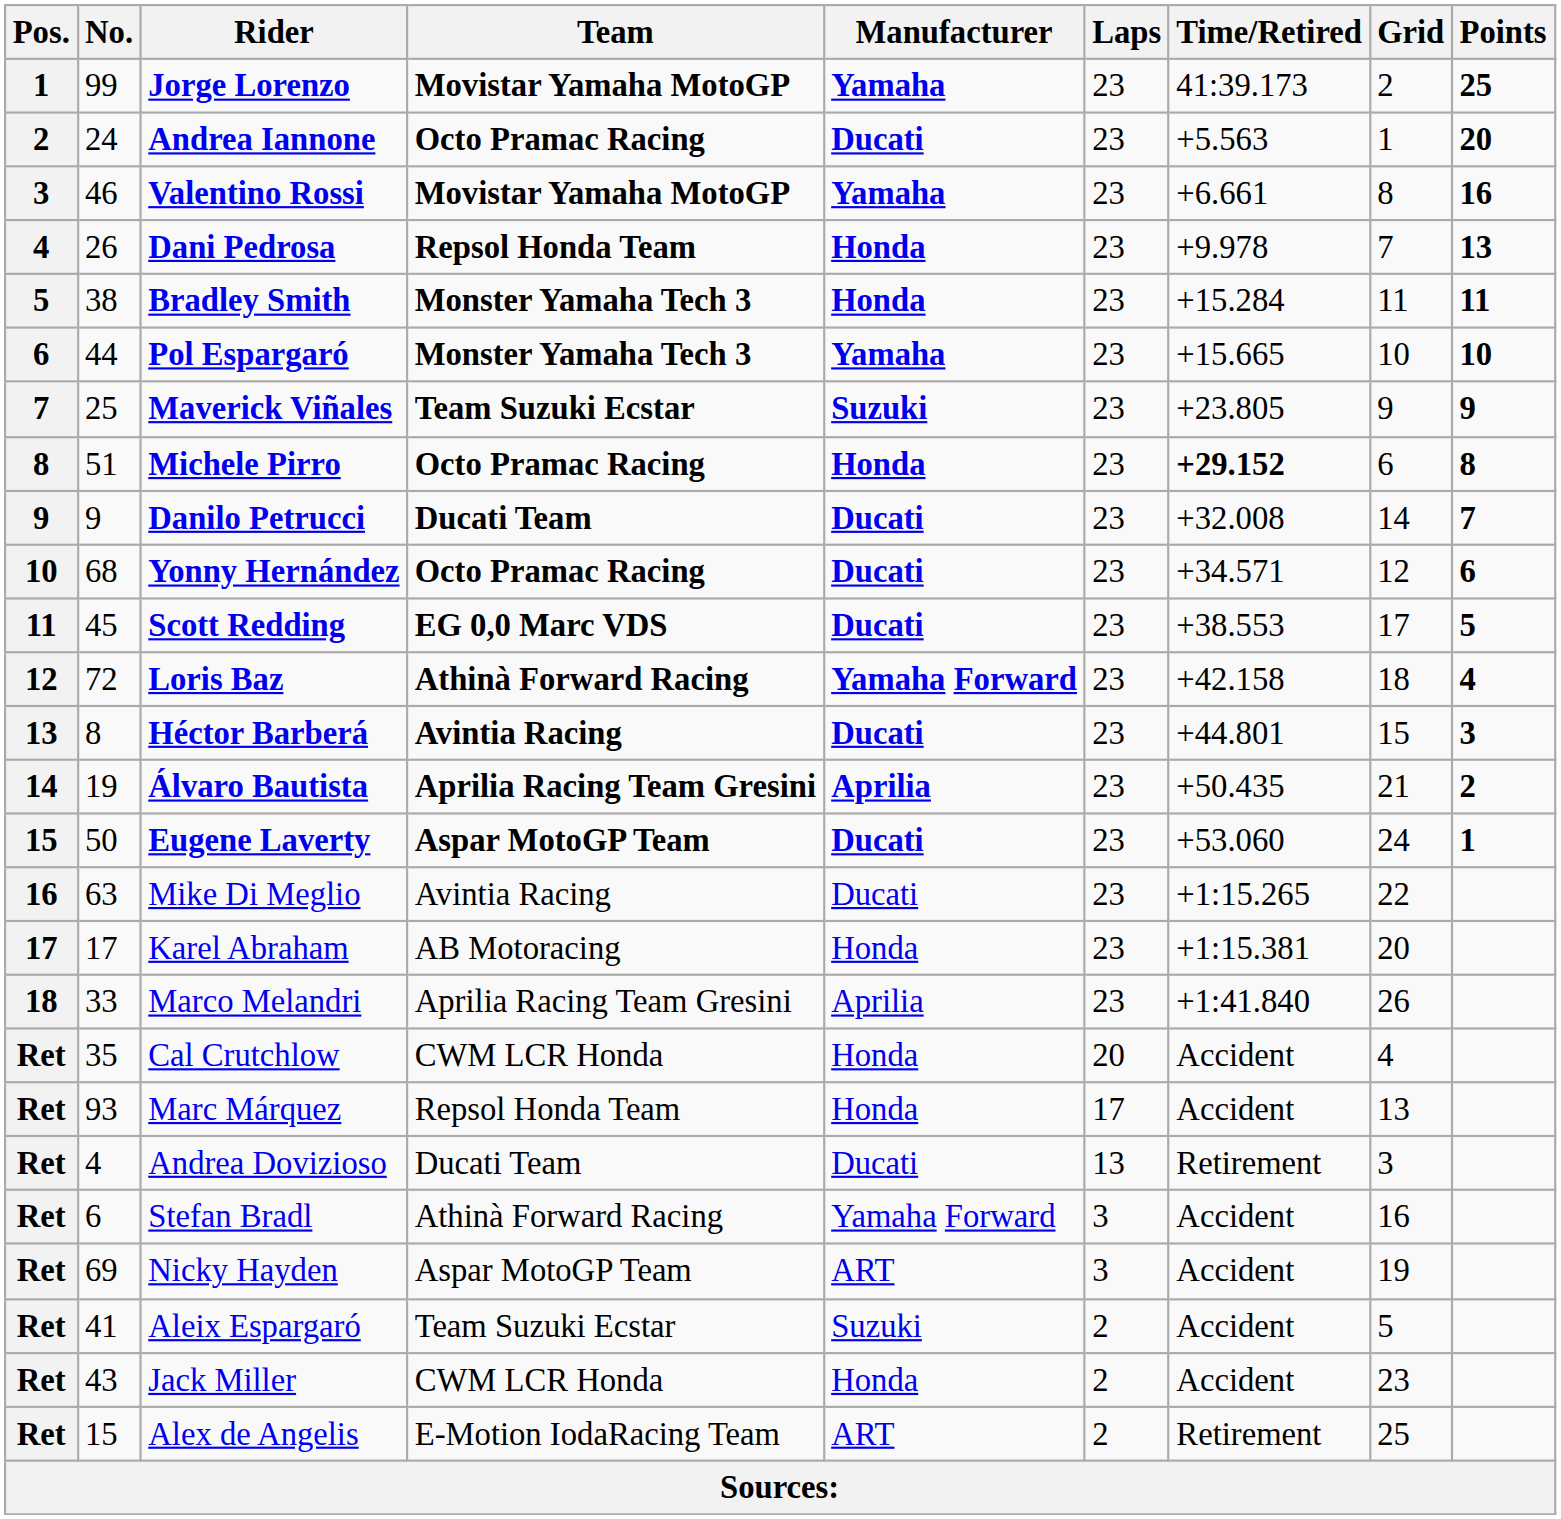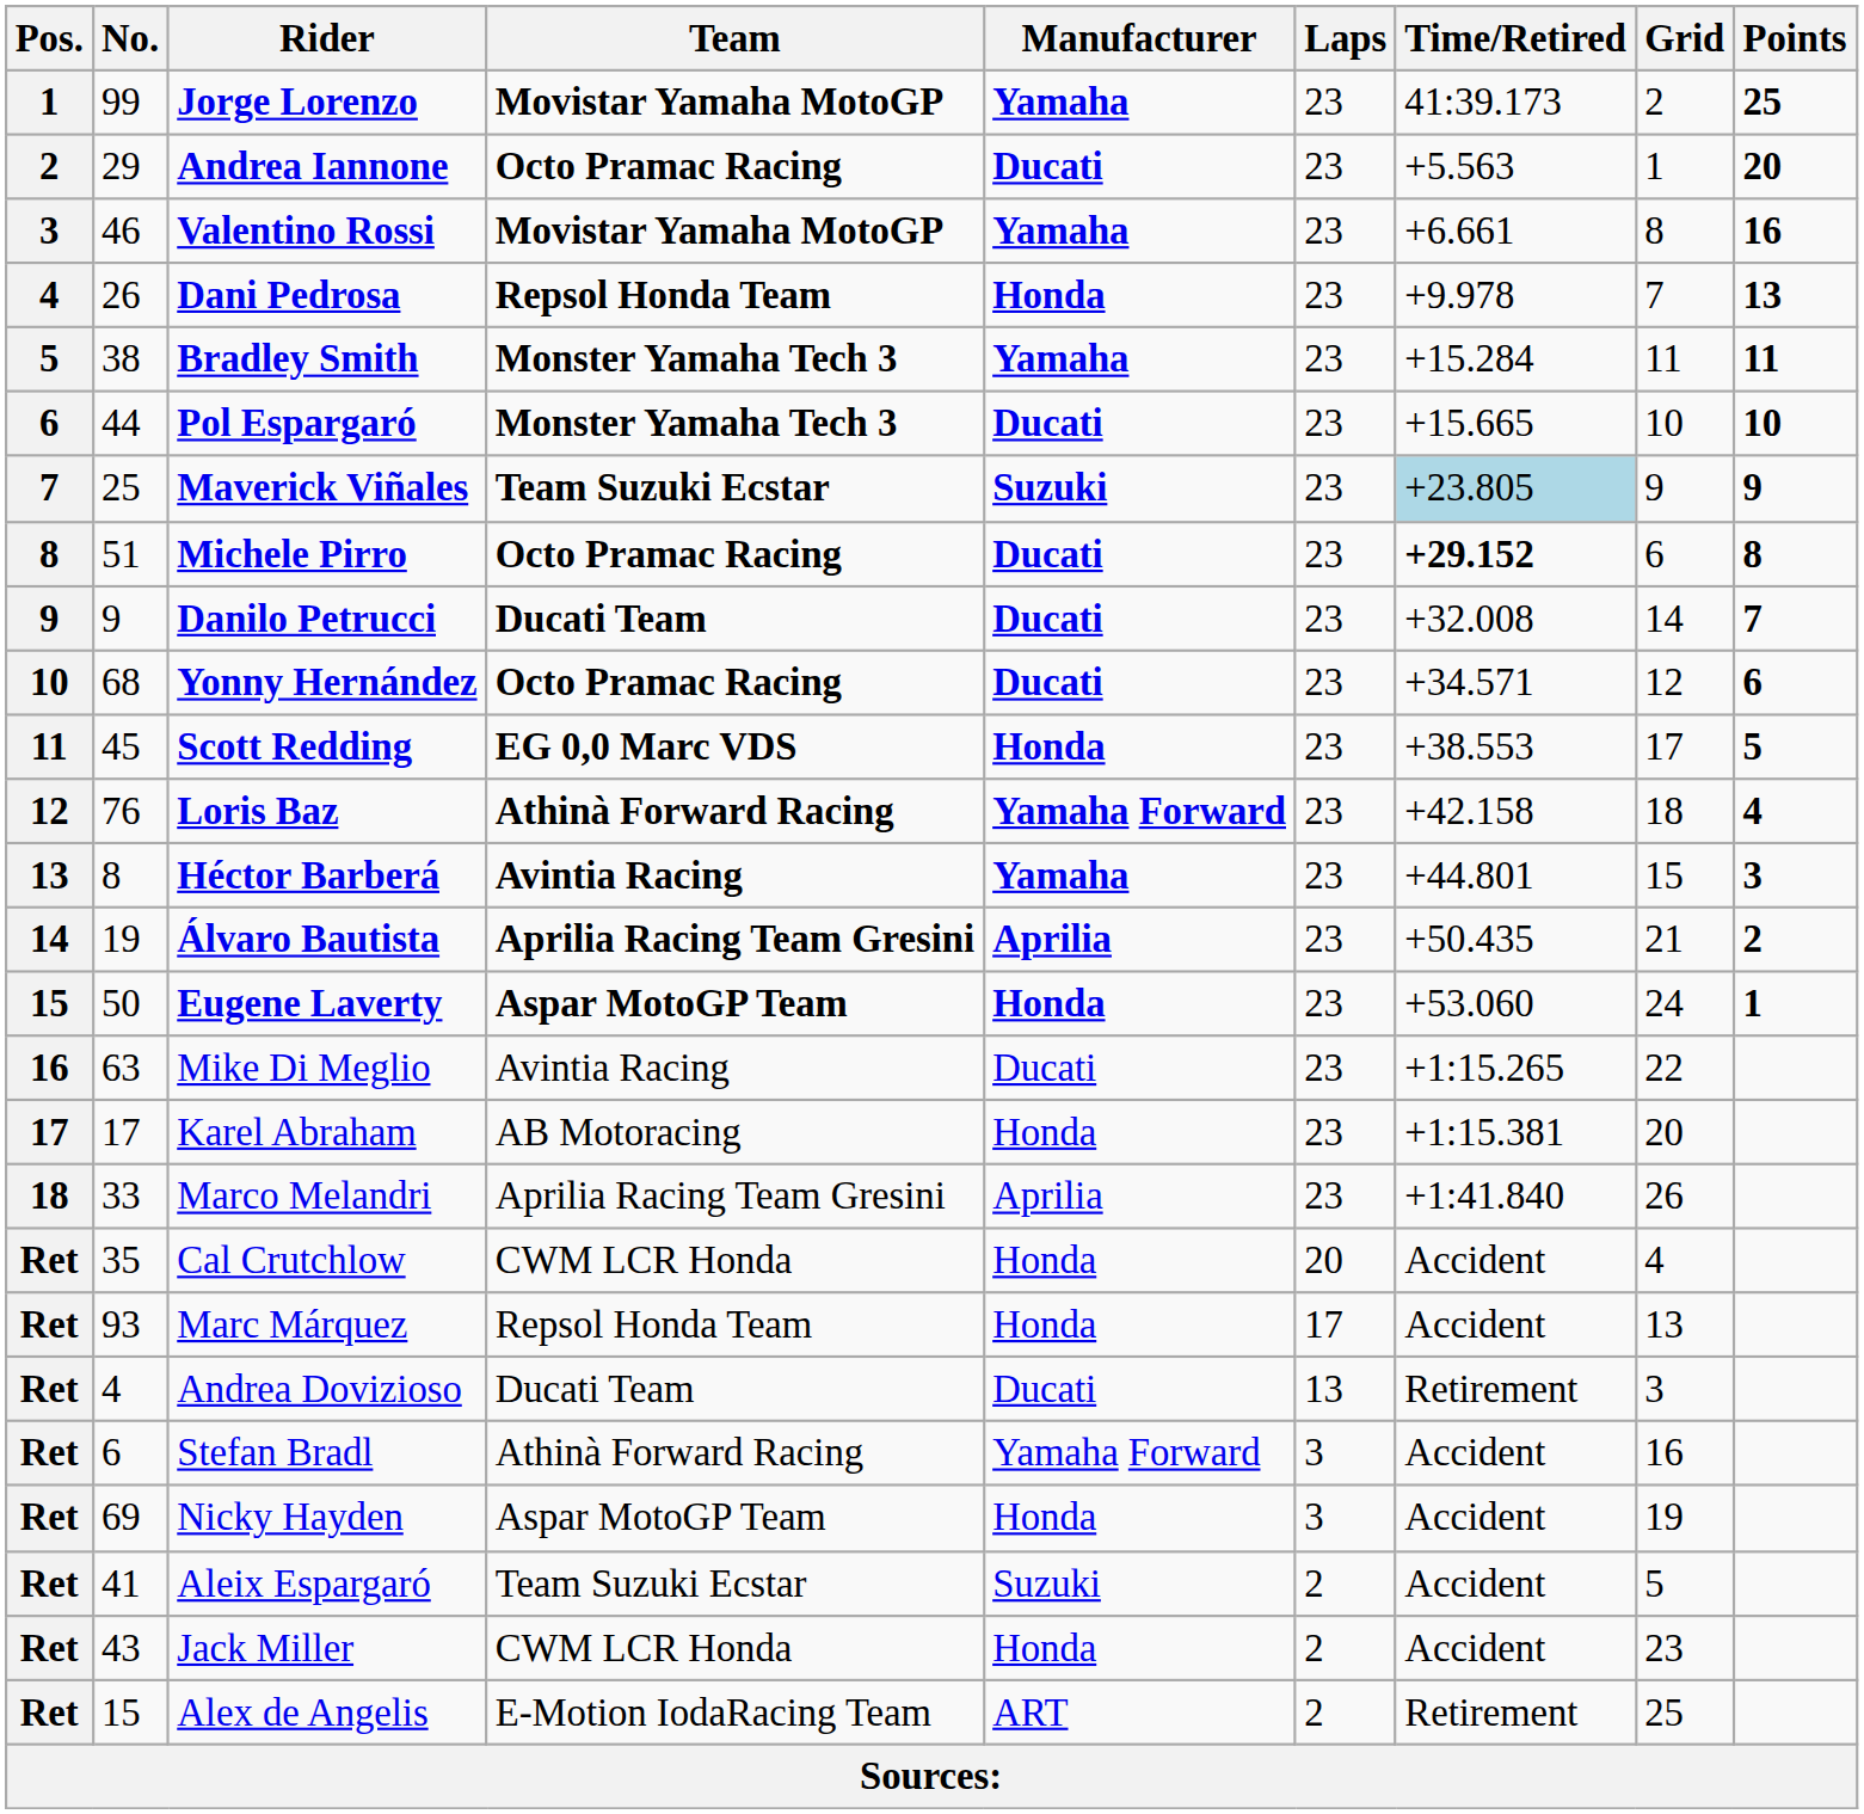 <table class="wikitable" style="font-size: 95%;">
 <tr>
 <th>Pos.</th>
 <th>No.</th>
 <th>Rider</th>
 <th>Team</th>
 <th>Manufacturer</th>
 <th>Laps</th>
 <th>Time/Retired</th>
 <th>Grid</th>
 <th>Points</th>
 </tr>
 <tr>
 <th>1</th>
 <td>99</td>
 <td> <strong><a href='#'>Jorge Lorenzo</a></strong></td>
 <td><strong>Movistar Yamaha MotoGP</strong></td>
 <td><strong><a href='#'>Yamaha</a></strong></td>
 <td>23</td>
 <td>41:39.173</td>
 <td>2</td>
 <td><strong>25</strong></td>
 </tr>
 <tr>
 <th>2</th>
-<td>24</td>
+<td>29</td>
 <td> <strong><a href='#'>Andrea Iannone</a></strong></td>
 <td><strong>Octo Pramac Racing</strong></td>
 <td><strong><a href='#'>Ducati</a></strong></td>
 <td>23</td>
 <td>+5.563</td>
 <td>1</td>
 <td><strong>20</strong></td>
 </tr>
 <tr>
 <th>3</th>
 <td>46</td>
 <td> <strong><a href='#'>Valentino Rossi</a></strong></td>
 <td><strong>Movistar Yamaha MotoGP</strong></td>
 <td><strong><a href='#'>Yamaha</a></strong></td>
 <td>23</td>
 <td>+6.661</td>
 <td>8</td>
 <td><strong>16</strong></td>
 </tr>
 <tr>
 <th>4</th>
 <td>26</td>
 <td> <strong><a href='#'>Dani Pedrosa</a></strong></td>
 <td><strong>Repsol Honda Team</strong></td>
 <td><strong><a href='#'>Honda</a></strong></td>
 <td>23</td>
 <td>+9.978</td>
 <td>7</td>
 <td><strong>13</strong></td>
 </tr>
 <tr>
 <th>5</th>
 <td>38</td>
 <td> <strong><a href='#'>Bradley Smith</a></strong></td>
 <td><strong>Monster Yamaha Tech 3</strong></td>
-<td><strong><a href='#'>Honda</a></strong></td>
+<td><strong><a href='#'>Yamaha</a></strong></td>
 <td>23</td>
 <td>+15.284</td>
 <td>11</td>
 <td><strong>11</strong></td>
 </tr>
 <tr>
 <th>6</th>
 <td>44</td>
 <td> <strong><a href='#'>Pol Espargaró</a></strong></td>
 <td><strong>Monster Yamaha Tech 3</strong></td>
-<td><strong><a href='#'>Yamaha</a></strong></td>
+<td><strong><a href='#'>Ducati</a></strong></td>
 <td>23</td>
 <td>+15.665</td>
 <td>10</td>
 <td><strong>10</strong></td>
 </tr>
 <tr>
 <th>7</th>
 <td>25</td>
 <td> <strong><a href='#'>Maverick Viñales</a></strong></td>
 <td><strong>Team Suzuki Ecstar</strong></td>
 <td><strong><a href='#'>Suzuki</a></strong></td>
 <td>23</td>
-<td>+23.805</td>
+<td style="background: lightblue;">+23.805</td>
 <td>9</td>
 <td><strong>9</strong></td>
 </tr>
 <tr>
 <th>8</th>
 <td>51</td>
 <td> <strong><a href='#'>Michele Pirro</a></strong></td>
 <td><strong>Octo Pramac Racing</strong></td>
-<td><strong><a href='#'>Honda</a></strong></td>
+<td><strong><a href='#'>Ducati</a></strong></td>
 <td>23</td>
 <td><strong>+29.152</strong></td>
 <td>6</td>
 <td><strong>8</strong></td>
 </tr>
 <tr>
 <th>9</th>
 <td>9</td>
 <td> <strong><a href='#'>Danilo Petrucci</a></strong></td>
 <td><strong>Ducati Team</strong></td>
 <td><strong><a href='#'>Ducati</a></strong></td>
 <td>23</td>
 <td>+32.008</td>
 <td>14</td>
 <td><strong>7</strong></td>
 </tr>
 <tr>
 <th>10</th>
 <td>68</td>
 <td> <strong><a href='#'>Yonny Hernández</a></strong></td>
 <td><strong>Octo Pramac Racing</strong></td>
 <td><strong><a href='#'>Ducati</a></strong></td>
 <td>23</td>
 <td>+34.571</td>
 <td>12</td>
 <td><strong>6</strong></td>
 </tr>
 <tr>
 <th>11</th>
 <td>45</td>
 <td> <strong><a href='#'>Scott Redding</a></strong></td>
 <td><strong>EG 0,0 Marc VDS</strong></td>
-<td><strong><a href='#'>Ducati</a></strong></td>
+<td><strong><a href='#'>Honda</a></strong></td>
 <td>23</td>
 <td>+38.553</td>
 <td>17</td>
 <td><strong>5</strong></td>
 </tr>
 <tr>
 <th>12</th>
-<td>72</td>
+<td>76</td>
 <td> <strong><a href='#'>Loris Baz</a></strong></td>
 <td><strong>Athinà Forward Racing</strong></td>
 <td><strong><a href='#'>Yamaha</a> <a href='#'>Forward</a></strong></td>
 <td>23</td>
 <td>+42.158</td>
 <td>18</td>
 <td><strong>4</strong></td>
 </tr>
 <tr>
 <th>13</th>
 <td>8</td>
 <td> <strong><a href='#'>Héctor Barberá</a></strong></td>
 <td><strong>Avintia Racing</strong></td>
-<td><strong><a href='#'>Ducati</a></strong></td>
+<td><strong><a href='#'>Yamaha</a></strong></td>
 <td>23</td>
 <td>+44.801</td>
 <td>15</td>
 <td><strong>3</strong></td>
 </tr>
 <tr>
 <th>14</th>
 <td>19</td>
 <td> <strong><a href='#'>Álvaro Bautista</a></strong></td>
 <td><strong>Aprilia Racing Team Gresini</strong></td>
 <td><strong><a href='#'>Aprilia</a></strong></td>
 <td>23</td>
 <td>+50.435</td>
 <td>21</td>
 <td><strong>2</strong></td>
 </tr>
 <tr>
 <th>15</th>
 <td>50</td>
 <td> <strong><a href='#'>Eugene Laverty</a></strong></td>
 <td><strong>Aspar MotoGP Team</strong></td>
-<td><strong><a href='#'>Ducati</a></strong></td>
+<td><strong><a href='#'>Honda</a></strong></td>
 <td>23</td>
 <td>+53.060</td>
 <td>24</td>
 <td><strong>1</strong></td>
 </tr>
 <tr>
 <th>16</th>
 <td>63</td>
 <td> <a href='#'>Mike Di Meglio</a></td>
 <td>Avintia Racing</td>
 <td><a href='#'>Ducati</a></td>
 <td>23</td>
 <td>+1:15.265</td>
 <td>22</td>
 <td></td>
 </tr>
 <tr>
 <th>17</th>
 <td>17</td>
 <td> <a href='#'>Karel Abraham</a></td>
 <td>AB Motoracing</td>
 <td><a href='#'>Honda</a></td>
 <td>23</td>
 <td>+1:15.381</td>
 <td>20</td>
 <td></td>
 </tr>
 <tr>
 <th>18</th>
 <td>33</td>
 <td> <a href='#'>Marco Melandri</a></td>
 <td>Aprilia Racing Team Gresini</td>
 <td><a href='#'>Aprilia</a></td>
 <td>23</td>
 <td>+1:41.840</td>
 <td>26</td>
 <td></td>
 </tr>
 <tr>
 <th>Ret</th>
 <td>35</td>
 <td> <a href='#'>Cal Crutchlow</a></td>
 <td>CWM LCR Honda</td>
 <td><a href='#'>Honda</a></td>
 <td>20</td>
 <td>Accident</td>
 <td>4</td>
 <td></td>
 </tr>
 <tr>
 <th>Ret</th>
 <td>93</td>
 <td> <a href='#'>Marc Márquez</a></td>
 <td>Repsol Honda Team</td>
 <td><a href='#'>Honda</a></td>
 <td>17</td>
 <td>Accident</td>
 <td>13</td>
 <td></td>
 </tr>
 <tr>
 <th>Ret</th>
 <td>4</td>
 <td> <a href='#'>Andrea Dovizioso</a></td>
 <td>Ducati Team</td>
 <td><a href='#'>Ducati</a></td>
 <td>13</td>
 <td>Retirement</td>
 <td>3</td>
 <td></td>
 </tr>
 <tr>
 <th>Ret</th>
 <td>6</td>
 <td> <a href='#'>Stefan Bradl</a></td>
 <td>Athinà Forward Racing</td>
 <td><a href='#'>Yamaha</a> <a href='#'>Forward</a></td>
 <td>3</td>
 <td>Accident</td>
 <td>16</td>
 <td></td>
 </tr>
 <tr>
 <th>Ret</th>
 <td>69</td>
 <td> <a href='#'>Nicky Hayden</a></td>
 <td>Aspar MotoGP Team</td>
-<td><a href='#'>ART</a></td>
+<td><a href='#'>Honda</a></td>
 <td>3</td>
 <td>Accident</td>
 <td>19</td>
 <td></td>
 </tr>
 <tr>
 <th>Ret</th>
 <td>41</td>
 <td> <a href='#'>Aleix Espargaró</a></td>
 <td>Team Suzuki Ecstar</td>
 <td><a href='#'>Suzuki</a></td>
 <td>2</td>
 <td>Accident</td>
 <td>5</td>
 <td></td>
 </tr>
 <tr>
 <th>Ret</th>
 <td>43</td>
 <td> <a href='#'>Jack Miller</a></td>
 <td>CWM LCR Honda</td>
 <td><a href='#'>Honda</a></td>
 <td>2</td>
 <td>Accident</td>
 <td>23</td>
 <td></td>
 </tr>
 <tr>
 <th>Ret</th>
 <td>15</td>
 <td> <a href='#'>Alex de Angelis</a></td>
 <td>E-Motion IodaRacing Team</td>
 <td><a href='#'>ART</a></td>
 <td>2</td>
 <td>Retirement</td>
 <td>25</td>
 <td></td>
 </tr>
 <tr>
 <th colspan=9>Sources: </th>
 </tr>
 </table>
